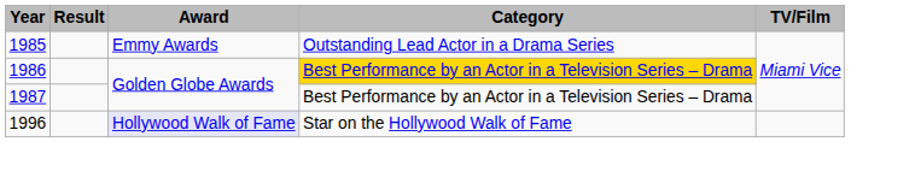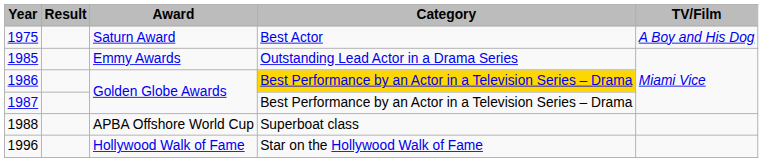 <table class="wikitable">
 <tr>
 <th style="background:#bcbcbc;">Year</th>
 <th style="background:#bcbcbc;">Result</th>
 <th style="background:#bcbcbc;">Award</th>
 <th style="background:#bcbcbc;">Category</th>
 <th style="background:#bcbcbc;">TV/Film</th>
+</tr>
+<tr>
+<td><a href='#'>1975</a></td>
+<td></td>
+<td><a href='#'>Saturn Award</a></td>
+<td><a href='#'>Best Actor</a></td>
+<td><em><a href='#'>A Boy and His Dog</a></em></td>
 </tr>
 <tr>
 <td><a href='#'>1985</a></td>
 <td></td>
 <td><a href='#'>Emmy Awards</a></td>
 <td><a href='#'>Outstanding Lead Actor in a Drama Series</a></td>
 <td rowspan="3"><em><a href='#'>Miami Vice</a></em></td>
 </tr>
 <tr>
 <td><a href='#'>1986</a></td>
 <td></td>
 <td rowspan="2"><a href='#'>Golden Globe Awards</a></td>
 <td style="background: gold;"><a href='#'>Best Performance by an Actor in a Television Series – Drama</a></td>
 </tr>
 <tr>
 <td><a href='#'>1987</a></td>
 <td></td>
 <td>Best Performance by an Actor in a Television Series – Drama</td>
 </tr>
 <tr>
+<td>1988</td>
+<td></td>
+<td>APBA Offshore World Cup</td>
+<td>Superboat class</td>
+<td></td>
+</tr>
+<tr>
 <td>1996</td>
 <td></td>
-<td style="background: lavender;"><a href='#'>Hollywood Walk of Fame</a></td>
+<td><a href='#'>Hollywood Walk of Fame</a></td>
 <td>Star on the <a href='#'>Hollywood Walk of Fame</a></td>
 <td></td>
 </tr>
 </table>
